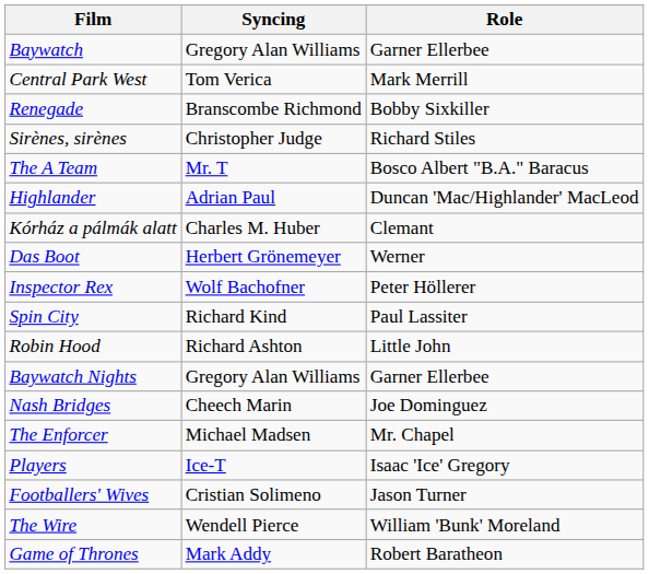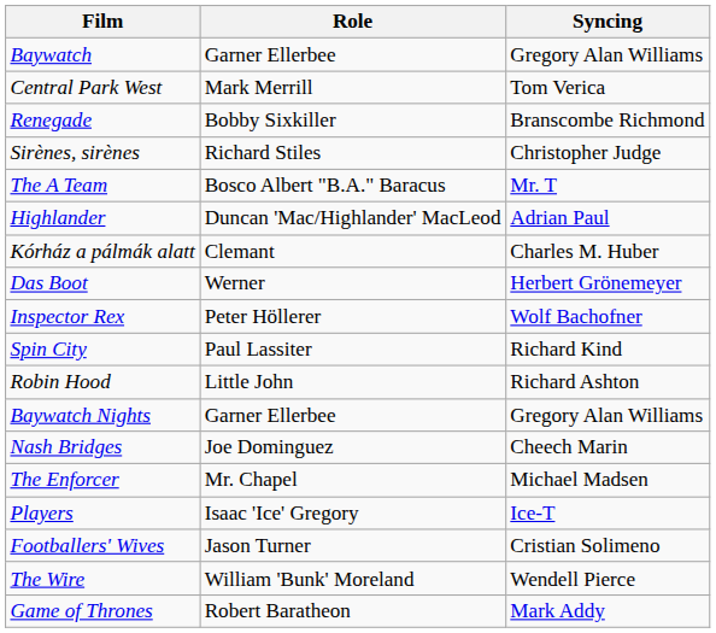 <table class ="wikitable" style="margin-bottom: 10px;">
 <tr>
 <th>Film</th>
+<th>Role</th>
 <th>Syncing</th>
-<th>Role</th>
 </tr>
 <tr>
 <td><em><a href='#'>Baywatch</a></em></td>
+<td>Garner Ellerbee</td>
 <td>Gregory Alan Williams</td>
-<td>Garner Ellerbee</td>
 </tr>
 <tr>
 <td><em>Central Park West</em></td>
+<td>Mark Merrill</td>
 <td>Tom Verica</td>
-<td>Mark Merrill</td>
 </tr>
 <tr>
 <td><a href='#'><em>Renegade</em></a></td>
+<td>Bobby Sixkiller</td>
 <td>Branscombe Richmond</td>
-<td>Bobby Sixkiller</td>
 </tr>
 <tr>
 <td><em>Sirènes, sirènes</em></td>
+<td>Richard Stiles</td>
 <td>Christopher Judge</td>
-<td>Richard Stiles</td>
 </tr>
 <tr>
 <td><a href='#'><em>The A Team</em></a></td>
+<td>Bosco Albert "B.A." Baracus</td>
 <td><a href='#'>Mr. T</a></td>
-<td>Bosco Albert "B.A." Baracus</td>
 </tr>
 <tr>
 <td><a href='#'><em>Highlander</em></a></td>
+<td>Duncan 'Mac/Highlander' MacLeod</td>
 <td><a href='#'>Adrian Paul</a></td>
-<td>Duncan 'Mac/Highlander' MacLeod</td>
 </tr>
 <tr>
 <td><em>Kórház a pálmák alatt<br></em></td>
+<td>Clemant</td>
 <td>Charles M. Huber</td>
-<td>Clemant</td>
 </tr>
 <tr>
 <td><em><a href='#'>Das Boot</a></em></td>
+<td>Werner</td>
 <td><a href='#'>Herbert Grönemeyer</a></td>
-<td>Werner</td>
 </tr>
 <tr>
 <td><em><a href='#'>Inspector Rex</a></em></td>
+<td>Peter Höllerer</td>
 <td><a href='#'>Wolf Bachofner</a></td>
-<td>Peter Höllerer</td>
 </tr>
 <tr>
 <td><em><a href='#'>Spin City</a></em></td>
+<td>Paul Lassiter</td>
 <td>Richard Kind</td>
-<td>Paul Lassiter</td>
 </tr>
 <tr>
 <td><em>Robin Hood</em></td>
+<td>Little John</td>
 <td>Richard Ashton</td>
-<td>Little John</td>
 </tr>
 <tr>
 <td><em><a href='#'>Baywatch Nights</a></em></td>
+<td>Garner Ellerbee</td>
 <td>Gregory Alan Williams</td>
-<td>Garner Ellerbee</td>
 </tr>
 <tr>
 <td><em><a href='#'>Nash Bridges</a></em></td>
+<td>Joe Dominguez</td>
 <td>Cheech Marin</td>
-<td>Joe Dominguez</td>
 </tr>
 <tr>
 <td><a href='#'><em>The Enforcer</em></a></td>
+<td>Mr. Chapel</td>
 <td>Michael Madsen</td>
-<td>Mr. Chapel</td>
 </tr>
 <tr>
 <td><a href='#'><em>Players</em></a></td>
+<td>Isaac 'Ice' Gregory</td>
 <td><a href='#'>Ice-T</a></td>
-<td>Isaac 'Ice' Gregory</td>
 </tr>
 <tr>
 <td><em><a href='#'>Footballers' Wives</a></em></td>
+<td>Jason Turner</td>
 <td>Cristian Solimeno</td>
-<td>Jason Turner</td>
 </tr>
 <tr>
 <td><em><a href='#'>The Wire</a></em></td>
+<td>William 'Bunk' Moreland</td>
 <td>Wendell Pierce</td>
-<td>William 'Bunk' Moreland</td>
 </tr>
 <tr>
 <td><em><a href='#'>Game of Thrones</a></em></td>
+<td>Robert Baratheon</td>
 <td><a href='#'>Mark Addy</a></td>
-<td>Robert Baratheon</td>
 </tr>
 </table>
